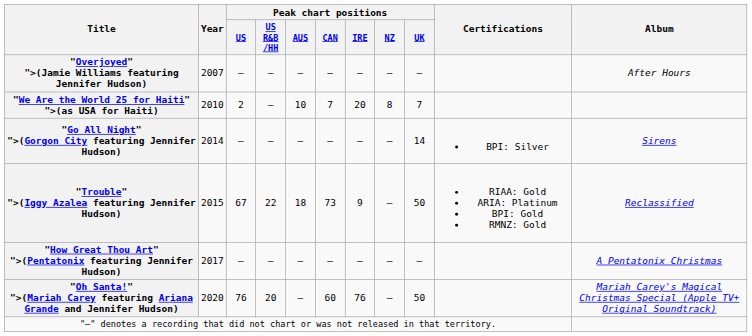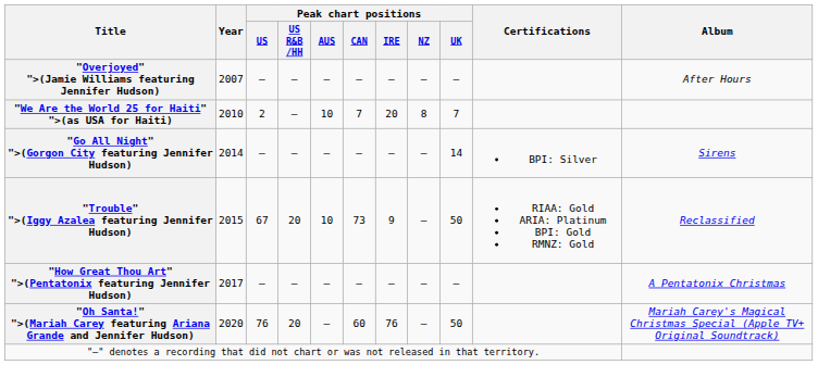 <table class="wikitable plainrowheaders" style="text-align:center;" border="1">
 <tr>
 <th scope="col" rowspan="2" style="width:20em;">Title</th>
 <th scope="col" rowspan="2">Year</th>
 <th scope="col" colspan="7">Peak chart positions</th>
 <th scope="col" rowspan="2" style="width:14em;">Certifications</th>
 <th scope="col" rowspan="2" style="width:18em;">Album</th>
 </tr>
 <tr>
 <th scope="col" style="width:3em;font-size:90%;"><a href='#'>US</a><br></th>
 <th scope="col" style="width:3em;font-size:90%;"><a href='#'>US R&B<br>/HH</a><br></th>
 <th scope="col" style="width:3em;font-size:90%;"><a href='#'>AUS</a><br></th>
 <th scope="col" style="width:3em;font-size:90%;"><a href='#'>CAN</a><br></th>
 <th scope="col" style="width:3em;font-size:90%;"><a href='#'>IRE</a><br></th>
 <th scope="col" style="width:3em;font-size:90%;"><a href='#'>NZ</a><br></th>
 <th scope="col" style="width:3em;font-size:90%;"><a href='#'>UK</a><br></th>
 </tr>
 <tr>
 <th scope="row">"<a href='#'>Overjoyed</a>"<br><span>">(Jamie Williams featuring Jennifer Hudson)</span></th>
 <td rowspan="1">2007</td>
 <td>—</td>
 <td>—</td>
 <td>—</td>
 <td>—</td>
 <td>—</td>
 <td>—</td>
 <td>—</td>
 <td></td>
 <td><em>After Hours</em></td>
 </tr>
 <tr>
 <th scope="row">"<a href='#'>We Are the World 25 for Haiti</a>"<br><span>">(as USA for Haiti)</span></th>
 <td>2010</td>
 <td>2</td>
 <td>—</td>
 <td>10</td>
 <td>7</td>
 <td>20</td>
 <td>8</td>
 <td>7</td>
 <td></td>
 <td></td>
 </tr>
 <tr>
 <th scope="row">"<a href='#'>Go All Night</a>"<br><span>">(<a href='#'>Gorgon City</a> featuring Jennifer Hudson)</span></th>
 <td>2014</td>
 <td>—</td>
 <td>—</td>
 <td>—</td>
 <td>—</td>
 <td>—</td>
 <td>—</td>
 <td>14</td>
 <td><br><ul><li>BPI: Silver</li></ul></td>
 <td><em><a href='#'>Sirens</a></em></td>
 </tr>
 <tr>
 <th scope="row">"<a href='#'>Trouble</a>"<br><span>">(<a href='#'>Iggy Azalea</a> featuring Jennifer Hudson)</span></th>
 <td>2015</td>
 <td>67</td>
-<td>22</td>
-<td>18</td>
+<td>20</td>
+<td>10</td>
 <td>73</td>
 <td>9</td>
 <td>—</td>
 <td>50</td>
 <td><br><ul><li>RIAA: Gold</li><li>ARIA: Platinum</li><li>BPI: Gold</li><li>RMNZ: Gold</li></ul></td>
 <td><em><a href='#'>Reclassified</a></em></td>
 </tr>
 <tr>
 <th scope="row">"<a href='#'>How Great Thou Art</a>"<br><span>">(<a href='#'>Pentatonix</a> featuring Jennifer Hudson)</span></th>
 <td>2017</td>
 <td>—</td>
 <td>—</td>
 <td>—</td>
 <td>—</td>
 <td>—</td>
 <td>—</td>
 <td>—</td>
 <td></td>
 <td><em><a href='#'>A Pentatonix Christmas</a></em></td>
 </tr>
 <tr>
 <th scope="row">"<a href='#'>Oh Santa!</a>"<br><span>">(<a href='#'>Mariah Carey</a> featuring <a href='#'>Ariana Grande</a> and Jennifer Hudson)</span></th>
 <td>2020</td>
 <td>76</td>
 <td>20</td>
 <td>—</td>
 <td>60</td>
 <td>76</td>
 <td>—</td>
 <td>50</td>
 <td></td>
 <td><em><a href='#'>Mariah Carey's Magical Christmas Special (Apple TV+ Original Soundtrack)</a></em></td>
 </tr>
 <tr>
 <td colspan="10" style="font-size:90%">"—" denotes a recording that did not chart or was not released in that territory.</td>
 </tr>
 </table>
